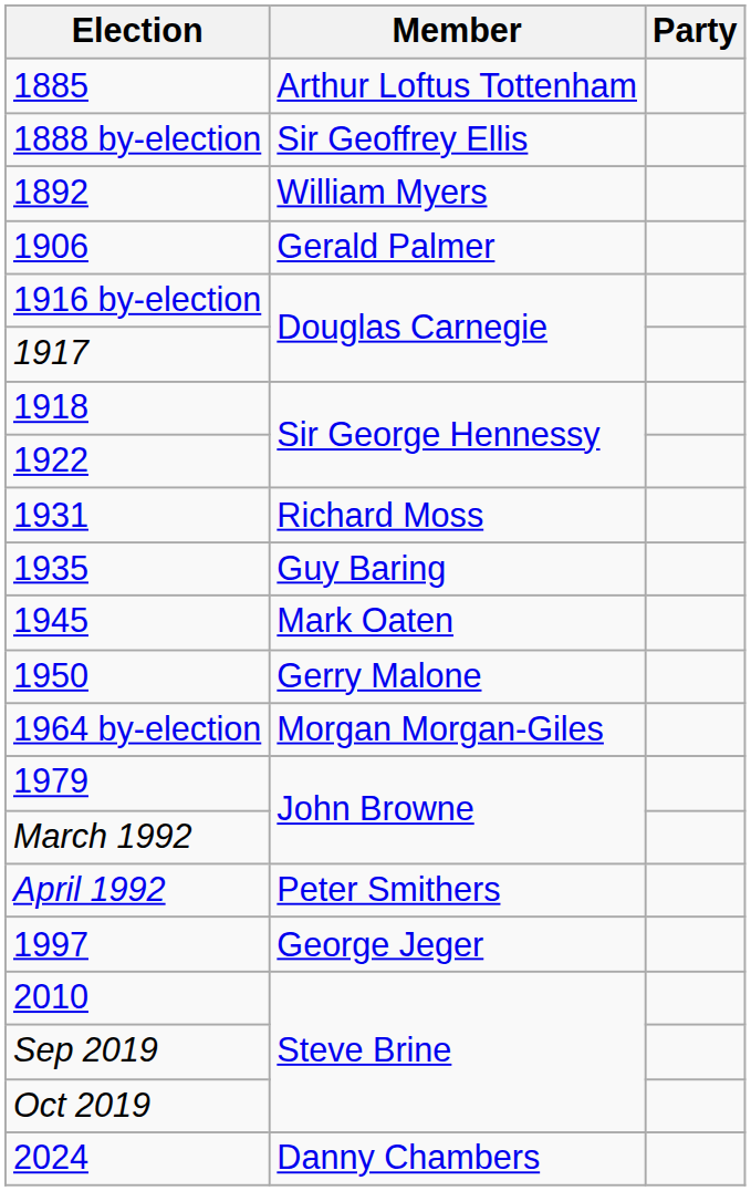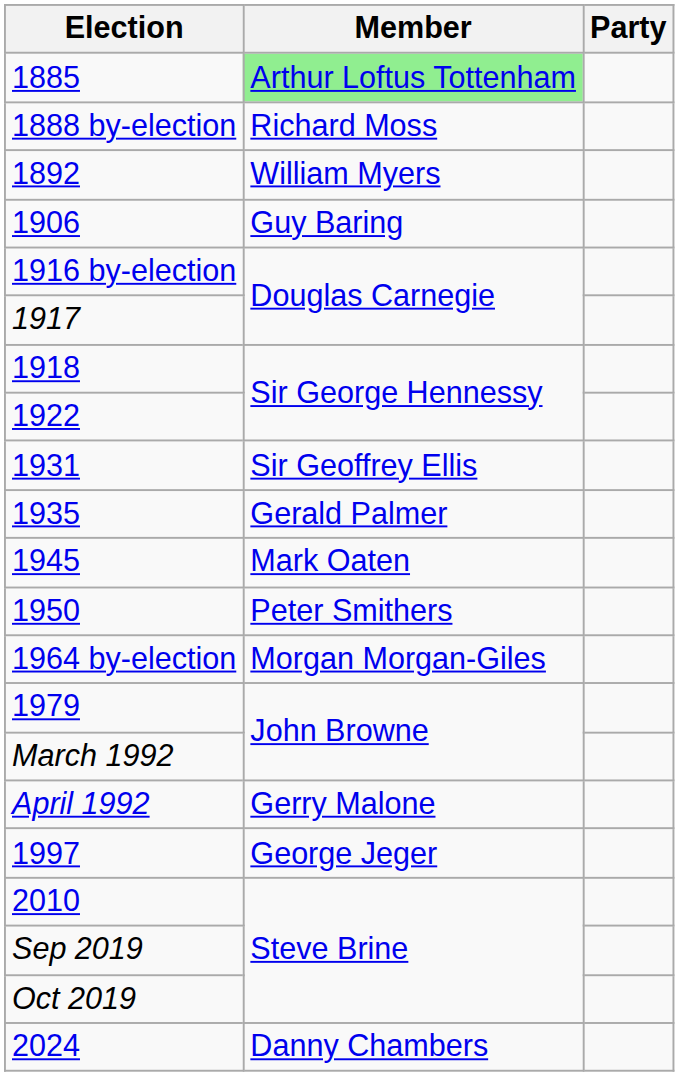 <table class="wikitable">
 <tr>
 <th>Election</th>
 <th>Member</th>
 <th colspan="2">Party</th>
 </tr>
 <tr>
 <td><a href='#'>1885</a></td>
-<td><a href='#'>Arthur Loftus Tottenham</a></td>
+<td style="background: lightgreen;"><a href='#'>Arthur Loftus Tottenham</a></td>
 <td></td>
 </tr>
 <tr>
 <td><a href='#'>1888 by-election</a></td>
-<td><a href='#'>Sir Geoffrey Ellis</a></td>
+<td><a href='#'>Richard Moss</a></td>
 <td></td>
 </tr>
 <tr>
 <td><a href='#'>1892</a></td>
 <td><a href='#'>William Myers</a></td>
 <td></td>
 </tr>
 <tr>
 <td><a href='#'>1906</a></td>
-<td><a href='#'>Gerald Palmer</a></td>
+<td><a href='#'>Guy Baring</a></td>
 <td></td>
 </tr>
 <tr>
 <td><a href='#'>1916 by-election</a></td>
 <td rowspan="2"><a href='#'>Douglas Carnegie</a></td>
 <td></td>
 </tr>
 <tr>
 <td><em>1917</em></td>
 <td></td>
 </tr>
 <tr>
 <td><a href='#'>1918</a></td>
 <td rowspan="2"><a href='#'>Sir George Hennessy</a></td>
 <td></td>
 </tr>
 <tr>
 <td><a href='#'>1922</a></td>
 <td></td>
 </tr>
 <tr>
 <td><a href='#'>1931</a></td>
-<td><a href='#'>Richard Moss</a></td>
+<td><a href='#'>Sir Geoffrey Ellis</a></td>
 <td></td>
 </tr>
 <tr>
 <td><a href='#'>1935</a></td>
-<td><a href='#'>Guy Baring</a></td>
+<td><a href='#'>Gerald Palmer</a></td>
 <td></td>
 </tr>
 <tr>
 <td><a href='#'>1945</a></td>
 <td><a href='#'>Mark Oaten</a></td>
 <td></td>
 </tr>
 <tr>
 <td><a href='#'>1950</a></td>
-<td><a href='#'>Gerry Malone</a></td>
+<td><a href='#'>Peter Smithers</a></td>
 <td></td>
 </tr>
 <tr>
 <td><a href='#'>1964 by-election</a></td>
 <td><a href='#'>Morgan Morgan-Giles</a></td>
 <td></td>
 </tr>
 <tr>
 <td><a href='#'>1979</a></td>
 <td rowspan="2"><a href='#'>John Browne</a></td>
 <td></td>
 </tr>
 <tr>
 <td><em>March 1992</em></td>
 <td></td>
 </tr>
 <tr>
 <td><a href='#'><em>April 1992</em></a></td>
-<td><a href='#'>Peter Smithers</a></td>
+<td><a href='#'>Gerry Malone</a></td>
 <td></td>
 </tr>
 <tr>
 <td><a href='#'>1997</a></td>
 <td><a href='#'>George Jeger</a></td>
 <td></td>
 </tr>
 <tr>
 <td><a href='#'>2010</a></td>
 <td rowspan="3"><a href='#'>Steve Brine</a></td>
 <td></td>
 </tr>
 <tr>
 <td><em>Sep 2019</em></td>
 <td></td>
 </tr>
 <tr>
 <td><em>Oct 2019</em></td>
 <td></td>
 </tr>
 <tr>
 <td><a href='#'>2024</a></td>
 <td><a href='#'>Danny Chambers</a></td>
 <td></td>
 </tr>
 </table>
